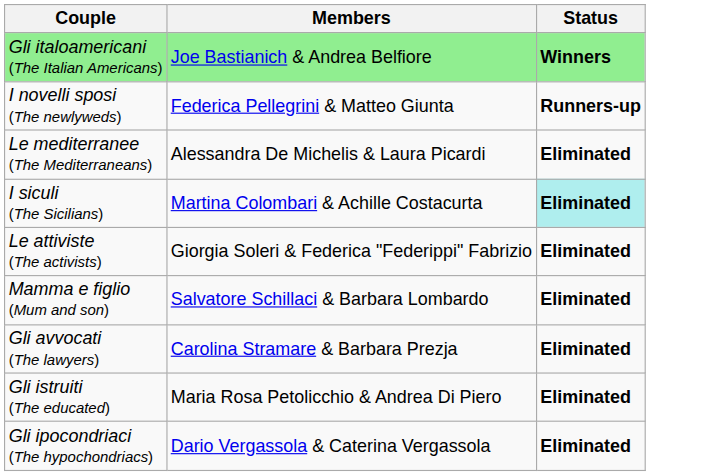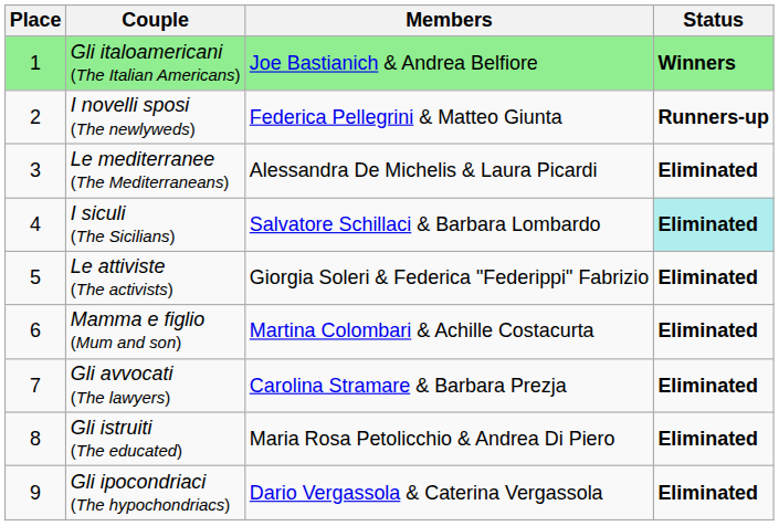 <table class="wikitable">
 <tr>
+<th>Place</th>
 <th>Couple</th>
 <th>Members</th>
 <th>Status</th>
 </tr>
 <tr style="background:#90EE90;">
+<td align="center">1</td>
 <td><em>Gli italoamericani</em><br><small>(<em>The Italian Americans</em>)</small></td>
 <td><a href='#'>Joe Bastianich</a> & Andrea Belfiore</td>
 <td><strong>Winners</strong></td>
 </tr>
 <tr>
+<td align="center">2</td>
 <td><em>I novelli sposi</em><br><small>(<em>The newlyweds</em>)</small></td>
 <td><a href='#'>Federica Pellegrini</a> & Matteo Giunta</td>
 <td><strong>Runners-up</strong></td>
 </tr>
 <tr>
+<td align="center">3</td>
 <td><em>Le mediterranee</em><br><small>(<em>The Mediterraneans</em>)</small></td>
 <td>Alessandra De Michelis & Laura Picardi</td>
 <td><strong>Eliminated</strong></td>
 </tr>
 <tr>
+<td align="center">4</td>
 <td><em>I siculi</em><br><small>(<em>The Sicilians</em>)</small></td>
-<td><a href='#'>Martina Colombari</a> & Achille Costacurta</td>
+<td><a href='#'>Salvatore Schillaci</a> & Barbara Lombardo</td>
 <td style="background: paleturquoise;"><strong>Eliminated</strong></td>
 </tr>
 <tr>
+<td align="center">5</td>
 <td><em>Le attiviste</em><br><small>(<em>The activists</em>)</small></td>
 <td>Giorgia Soleri & Federica "Federippi" Fabrizio</td>
 <td><strong>Eliminated</strong></td>
 </tr>
 <tr>
+<td align="center">6</td>
 <td><em>Mamma e figlio</em><br><small>(<em>Mum and son</em>)</small></td>
-<td><a href='#'>Salvatore Schillaci</a> & Barbara Lombardo</td>
+<td><a href='#'>Martina Colombari</a> & Achille Costacurta</td>
 <td><strong>Eliminated</strong></td>
 </tr>
 <tr>
+<td align="center">7</td>
 <td><em>Gli avvocati</em><br><small>(<em>The lawyers</em>)</small></td>
 <td><a href='#'>Carolina Stramare</a> & Barbara Prezja</td>
 <td><strong>Eliminated</strong></td>
 </tr>
 <tr>
+<td align="center">8</td>
 <td><em>Gli istruiti</em><br><small>(<em>The educated</em>)</small></td>
 <td>Maria Rosa Petolicchio & Andrea Di Piero</td>
 <td><strong>Eliminated</strong></td>
 </tr>
 <tr>
+<td align="center">9</td>
 <td><em>Gli ipocondriaci</em><br><small>(<em>The hypochondriacs</em>)</small></td>
 <td><a href='#'>Dario Vergassola</a> & Caterina Vergassola</td>
 <td><strong>Eliminated</strong></td>
 </tr>
 </table>
